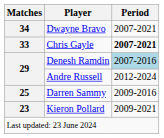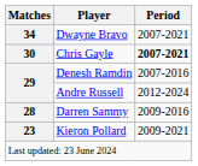 <table class="wikitable" style="font-size: 90%">
 <tr>
 <th>Matches</th>
 <th>Player</th>
 <th>Period</th>
 </tr>
 <tr>
 <th>34</th>
 <td><a href='#'>Dwayne Bravo</a></td>
 <td>2007-2021</td>
 </tr>
 <tr>
-<th>33</th>
+<th>30</th>
 <td><a href='#'>Chris Gayle</a></td>
 <td><strong>2007-2021</strong></td>
 </tr>
 <tr>
 <th rowspan=2>29</th>
 <td><a href='#'>Denesh Ramdin</a></td>
-<td style="background: lightblue;">2007-2016</td>
+<td>2007-2016</td>
 </tr>
 <tr>
 <td><a href='#'>Andre Russell</a></td>
 <td>2012-2024</td>
 </tr>
 <tr>
-<th>25</th>
+<th>28</th>
 <td><a href='#'>Darren Sammy</a></td>
 <td>2009-2016</td>
 </tr>
 <tr>
 <th>23</th>
 <td><a href='#'>Kieron Pollard</a></td>
 <td>2009-2021</td>
 </tr>
 <tr>
 <td colspan="7"><small>Last updated: 23 June 2024</small></td>
 </tr>
 </table>
